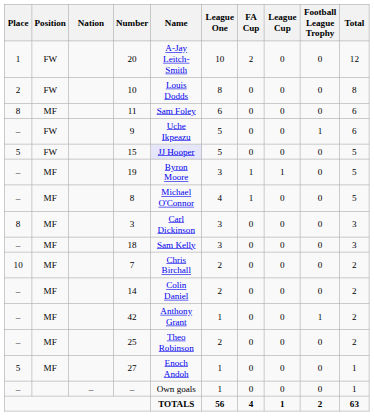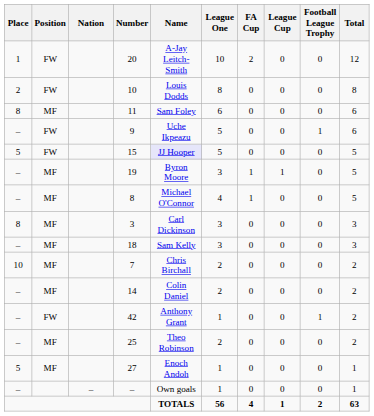 <table class="wikitable" style="font-size: 95%; text-align: center;">
 <tr>
 <th width=60>Place</th>
 <th width=60>Position</th>
 <th width=180>Nation</th>
 <th width=60>Number</th>
 <th width=150>Name</th>
 <th width=80>League One</th>
 <th width=80>FA Cup</th>
 <th width=80>League Cup</th>
 <th width=80>Football League Trophy</th>
 <th width=80>Total</th>
 </tr>
 <tr>
 <td>1</td>
 <td>FW</td>
 <td></td>
 <td>20</td>
 <td><a href='#'>A-Jay Leitch-Smith</a></td>
 <td>10</td>
 <td>2</td>
 <td>0</td>
 <td>0</td>
 <td>12</td>
 </tr>
 <tr>
 <td>2</td>
 <td>FW</td>
 <td></td>
 <td>10</td>
 <td><a href='#'>Louis Dodds</a></td>
 <td>8</td>
 <td>0</td>
 <td>0</td>
 <td>0</td>
 <td>8</td>
 </tr>
 <tr>
 <td>8</td>
 <td>MF</td>
 <td></td>
 <td>11</td>
 <td><a href='#'>Sam Foley</a></td>
 <td>6</td>
 <td>0</td>
 <td>0</td>
 <td>0</td>
 <td>6</td>
 </tr>
 <tr>
 <td>–</td>
 <td>FW</td>
 <td></td>
 <td>9</td>
 <td><a href='#'>Uche Ikpeazu</a></td>
 <td>5</td>
 <td>0</td>
 <td>0</td>
 <td>1</td>
 <td>6</td>
 </tr>
 <tr>
 <td>5</td>
 <td>FW</td>
 <td></td>
 <td>15</td>
 <td style="background: lavender;"><a href='#'>JJ Hooper</a></td>
 <td>5</td>
 <td>0</td>
 <td>0</td>
 <td>0</td>
 <td>5</td>
 </tr>
 <tr>
 <td>–</td>
 <td>MF</td>
 <td></td>
 <td>19</td>
 <td><a href='#'>Byron Moore</a></td>
 <td>3</td>
 <td>1</td>
 <td>1</td>
 <td>0</td>
 <td>5</td>
 </tr>
 <tr>
 <td>–</td>
 <td>MF</td>
 <td></td>
 <td>8</td>
 <td><a href='#'>Michael O'Connor</a></td>
 <td>4</td>
 <td>1</td>
 <td>0</td>
 <td>0</td>
 <td>5</td>
 </tr>
 <tr>
 <td>8</td>
 <td>MF</td>
 <td></td>
 <td>3</td>
 <td><a href='#'>Carl Dickinson</a></td>
 <td>3</td>
 <td>0</td>
 <td>0</td>
 <td>0</td>
 <td>3</td>
 </tr>
 <tr>
 <td>–</td>
 <td>MF</td>
 <td></td>
 <td>18</td>
 <td><a href='#'>Sam Kelly</a></td>
 <td>3</td>
 <td>0</td>
 <td>0</td>
 <td>0</td>
 <td>3</td>
 </tr>
 <tr>
 <td>10</td>
 <td>MF</td>
 <td></td>
 <td>7</td>
 <td><a href='#'>Chris Birchall</a></td>
 <td>2</td>
 <td>0</td>
 <td>0</td>
 <td>0</td>
 <td>2</td>
 </tr>
 <tr>
 <td>–</td>
 <td>MF</td>
 <td></td>
 <td>14</td>
 <td><a href='#'>Colin Daniel</a></td>
 <td>2</td>
 <td>0</td>
 <td>0</td>
 <td>0</td>
 <td>2</td>
 </tr>
 <tr>
 <td>–</td>
-<td>MF</td>
+<td>FW</td>
 <td></td>
 <td>42</td>
 <td><a href='#'>Anthony Grant</a></td>
 <td>1</td>
 <td>0</td>
 <td>0</td>
 <td>1</td>
 <td>2</td>
 </tr>
 <tr>
 <td>–</td>
 <td>MF</td>
 <td></td>
 <td>25</td>
 <td><a href='#'>Theo Robinson</a></td>
 <td>2</td>
 <td>0</td>
 <td>0</td>
 <td>0</td>
 <td>2</td>
 </tr>
 <tr>
 <td>5</td>
 <td>MF</td>
 <td></td>
 <td>27</td>
 <td><a href='#'>Enoch Andoh</a></td>
 <td>1</td>
 <td>0</td>
 <td>0</td>
 <td>0</td>
 <td>1</td>
 </tr>
 <tr>
 <td>–</td>
 <td></td>
 <td>–</td>
 <td>–</td>
 <td>Own goals</td>
 <td>1</td>
 <td>0</td>
 <td>0</td>
 <td>0</td>
 <td>1</td>
 </tr>
 <tr>
 <td colspan="4"></td>
 <td><strong>TOTALS</strong></td>
 <td><strong>56</strong></td>
 <td><strong>4</strong></td>
 <td><strong>1</strong></td>
 <td><strong>2</strong></td>
 <td><strong>63</strong></td>
 </tr>
 </table>
